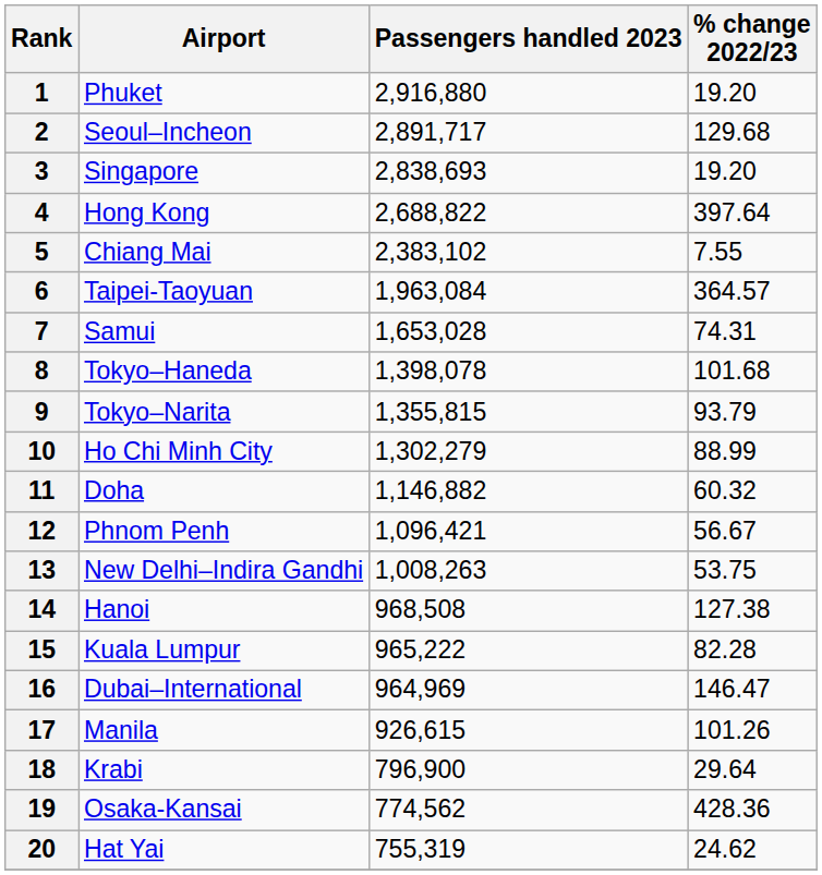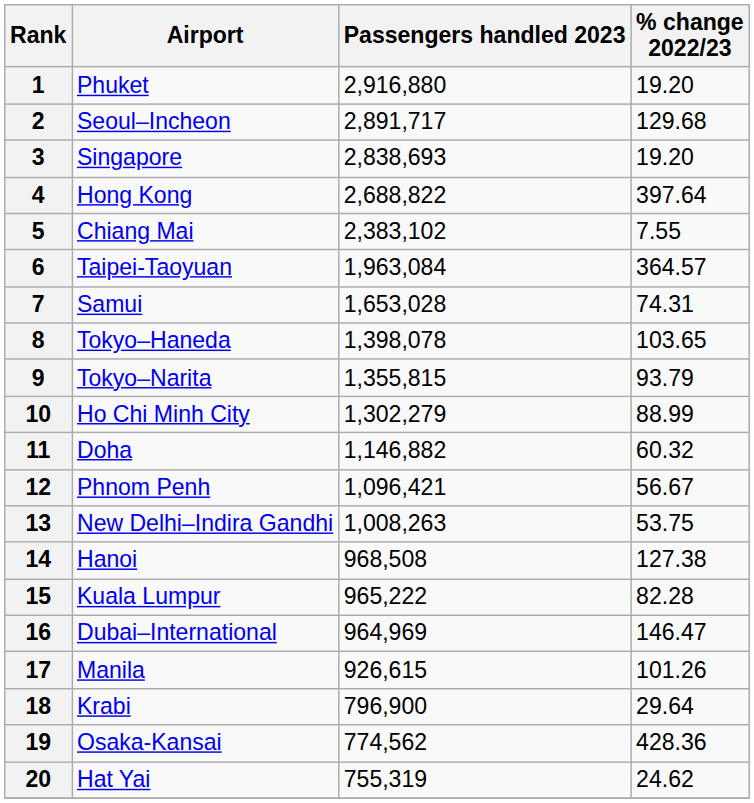 <table class="wikitable">
 <tr>
 <th>Rank</th>
 <th>Airport</th>
 <th>Passengers handled 2023</th>
 <th scope="col">% change<br>2022/23</th>
 </tr>
 <tr>
 <th>1</th>
 <td> <a href='#'>Phuket</a></td>
 <td>2,916,880</td>
 <td> 19.20</td>
 </tr>
 <tr>
 <th>2</th>
 <td> <a href='#'>Seoul–Incheon</a></td>
 <td>2,891,717</td>
 <td> 129.68</td>
 </tr>
 <tr>
 <th>3</th>
 <td> <a href='#'>Singapore</a></td>
 <td>2,838,693</td>
 <td> 19.20</td>
 </tr>
 <tr>
 <th>4</th>
 <td> <a href='#'>Hong Kong</a></td>
 <td>2,688,822</td>
 <td> 397.64</td>
 </tr>
 <tr>
 <th>5</th>
 <td> <a href='#'>Chiang Mai</a></td>
 <td>2,383,102</td>
 <td> 7.55</td>
 </tr>
 <tr>
 <th>6</th>
 <td> <a href='#'>Taipei-Taoyuan</a></td>
 <td>1,963,084</td>
 <td> 364.57</td>
 </tr>
 <tr>
 <th>7</th>
 <td> <a href='#'>Samui</a></td>
 <td>1,653,028</td>
 <td> 74.31</td>
 </tr>
 <tr>
 <th>8</th>
 <td> <a href='#'>Tokyo–Haneda</a></td>
 <td>1,398,078</td>
-<td> 101.68</td>
+<td> 103.65</td>
 </tr>
 <tr>
 <th>9</th>
 <td> <a href='#'>Tokyo–Narita</a></td>
 <td>1,355,815</td>
 <td> 93.79</td>
 </tr>
 <tr>
 <th>10</th>
 <td> <a href='#'>Ho Chi Minh City</a></td>
 <td>1,302,279</td>
 <td> 88.99</td>
 </tr>
 <tr>
 <th>11</th>
 <td> <a href='#'>Doha</a></td>
 <td>1,146,882</td>
 <td> 60.32</td>
 </tr>
 <tr>
 <th>12</th>
 <td> <a href='#'>Phnom Penh</a></td>
 <td>1,096,421</td>
 <td> 56.67</td>
 </tr>
 <tr>
 <th>13</th>
 <td> <a href='#'>New Delhi–Indira Gandhi</a></td>
 <td>1,008,263</td>
 <td> 53.75</td>
 </tr>
 <tr>
 <th>14</th>
 <td> <a href='#'>Hanoi</a></td>
 <td>968,508</td>
 <td> 127.38</td>
 </tr>
 <tr>
 <th>15</th>
 <td> <a href='#'>Kuala Lumpur</a></td>
 <td>965,222</td>
 <td> 82.28</td>
 </tr>
 <tr>
 <th>16</th>
 <td> <a href='#'>Dubai–International</a></td>
 <td>964,969</td>
 <td> 146.47</td>
 </tr>
 <tr>
 <th>17</th>
 <td> <a href='#'>Manila</a></td>
 <td>926,615</td>
 <td> 101.26</td>
 </tr>
 <tr>
 <th>18</th>
 <td> <a href='#'>Krabi</a></td>
 <td>796,900</td>
 <td> 29.64</td>
 </tr>
 <tr>
 <th>19</th>
 <td> <a href='#'>Osaka-Kansai</a></td>
 <td>774,562</td>
 <td> 428.36</td>
 </tr>
 <tr>
 <th>20</th>
 <td> <a href='#'>Hat Yai</a></td>
 <td>755,319</td>
 <td> 24.62</td>
 </tr>
 <tr>
 </tr>
 </table>
